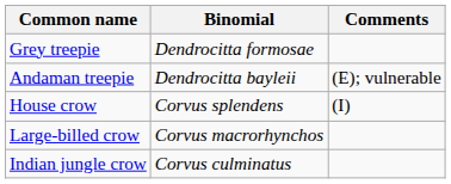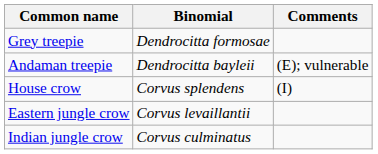 <table class="wikitable">
 <tr>
 <th>Common name</th>
 <th>Binomial</th>
 <th>Comments</th>
 </tr>
 <tr>
 <td><a href='#'>Grey treepie</a></td>
 <td><em>Dendrocitta formosae</em></td>
 <td></td>
 </tr>
 <tr>
 <td><a href='#'>Andaman treepie</a></td>
 <td><em>Dendrocitta bayleii</em></td>
 <td>(E); vulnerable</td>
 </tr>
 <tr>
 <td><a href='#'>House crow</a></td>
 <td><em>Corvus splendens</em></td>
 <td>(I)</td>
 </tr>
 <tr>
-<td><a href='#'>Large-billed crow</a></td>
-<td><em>Corvus macrorhynchos</em></td>
+<td><a href='#'>Eastern jungle crow</a></td>
+<td><em>Corvus levaillantii</em></td>
 <td></td>
 </tr>
 <tr>
 <td><a href='#'>Indian jungle crow</a></td>
 <td><em>Corvus culminatus</em></td>
 <td></td>
 </tr>
 </table>
